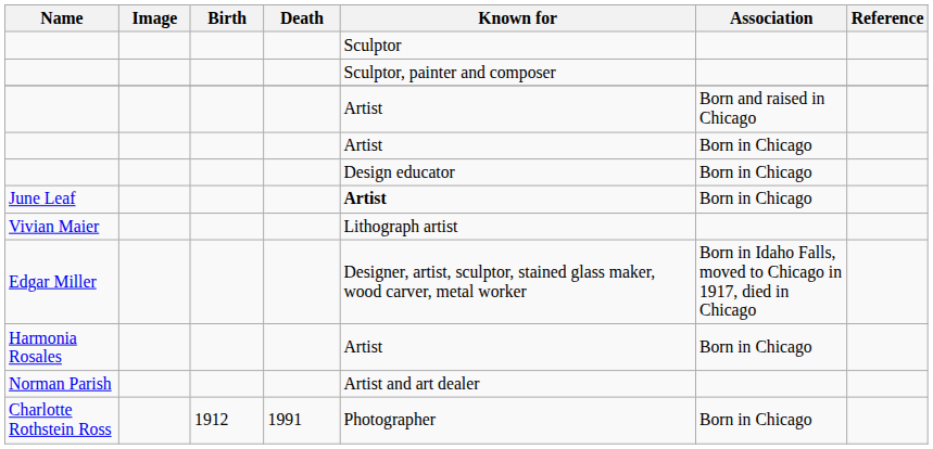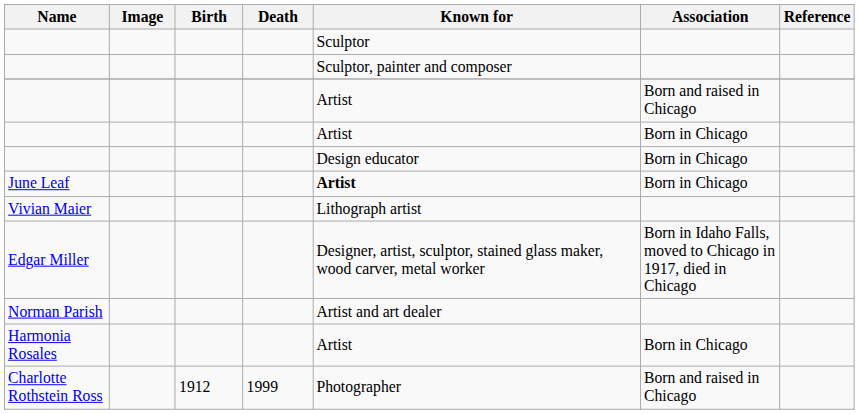 <table class="wikitable sortable">
 <tr>
 <th scope="col" width="140">Name</th>
 <th scope="col" width="80" class="unsortable">Image</th>
 <th scope="col" width="90">Birth</th>
 <th scope="col" width="90">Death</th>
 <th scope="col" width="600" class="unsortable">Known for</th>
 <th scope="col" width="200" class="unsortable">Association</th>
 <th scope="col" width="30" class="unsortable">Reference</th>
 </tr>
 <tr>
 <td></td>
 <td></td>
 <td align=right></td>
 <td align=right></td>
 <td>Sculptor</td>
 <td></td>
 <td align="center"></td>
 </tr>
 <tr>
 <td></td>
 <td></td>
 <td align=right></td>
 <td align=right></td>
 <td>Sculptor, painter and composer</td>
 <td></td>
 <td align="center"></td>
 </tr>
 <tr>
 </tr>
 <tr>
 <td></td>
 <td></td>
 <td align=right></td>
 <td align=right></td>
 <td>Artist</td>
 <td>Born and raised in Chicago</td>
 <td align="center"></td>
 </tr>
 <tr>
 <td></td>
 <td></td>
 <td align=right></td>
 <td align=right></td>
 <td>Artist</td>
 <td>Born in Chicago</td>
 <td align="center"></td>
 </tr>
 <tr>
 <td></td>
 <td></td>
 <td align=right></td>
 <td align=right></td>
 <td>Design educator</td>
 <td>Born in Chicago</td>
 <td align="center"></td>
 </tr>
 <tr>
 <td><a href='#'>June Leaf</a></td>
 <td></td>
 <td align=right></td>
 <td align=right></td>
 <td><strong>Artist</strong></td>
 <td>Born in Chicago</td>
 <td></td>
 </tr>
 <tr>
 <td><a href='#'>Vivian Maier</a></td>
 <td></td>
 <td align=right></td>
 <td align=right></td>
 <td>Lithograph artist</td>
 <td></td>
 <td></td>
 </tr>
 <tr>
 <td><a href='#'>Edgar Miller</a></td>
 <td></td>
 <td align=right></td>
 <td align=right></td>
 <td>Designer, artist, sculptor, stained glass maker, wood carver, metal worker</td>
 <td>Born in Idaho Falls, moved to Chicago in 1917, died in Chicago</td>
 <td></td>
 </tr>
 <tr>
+<td><a href='#'>Norman Parish</a></td>
+<td></td>
+<td align=right></td>
+<td align=right></td>
+<td>Artist and art dealer</td>
+<td></td>
+<td></td>
+</tr>
+<tr>
 <td><a href='#'>Harmonia Rosales</a></td>
 <td></td>
 <td align=right></td>
 <td></td>
 <td>Artist</td>
 <td>Born in Chicago</td>
 <td></td>
 </tr>
 <tr>
-<td><a href='#'>Norman Parish</a></td>
-<td></td>
-<td align=right></td>
-<td align=right></td>
-<td>Artist and art dealer</td>
-<td></td>
-<td></td>
-</tr>
-<tr>
 <td><a href='#'>Charlotte Rothstein Ross</a></td>
 <td></td>
 <td>1912</td>
-<td>1991</td>
+<td>1999</td>
 <td>Photographer</td>
-<td>Born in Chicago</td>
+<td>Born and raised in Chicago</td>
 <td></td>
 </tr>
 </table>
